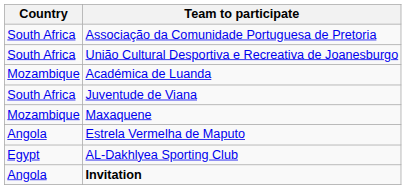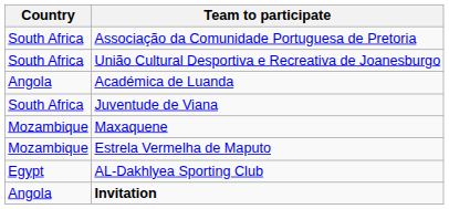 <table class="wikitable">
 <tr>
 <th>Country</th>
 <th>Team to participate</th>
 </tr>
 <tr>
 <td> <a href='#'>South Africa</a></td>
 <td><a href='#'>Associação da Comunidade Portuguesa de Pretoria</a></td>
 </tr>
 <tr>
 <td> <a href='#'>South Africa</a></td>
 <td><a href='#'>União Cultural Desportiva e Recreativa de Joanesburgo</a></td>
 </tr>
 <tr>
-<td> <a href='#'>Mozambique</a></td>
+<td> <a href='#'>Angola</a></td>
 <td><a href='#'>Académica de Luanda</a></td>
 </tr>
 <tr>
 <td> <a href='#'>South Africa</a></td>
 <td><a href='#'>Juventude de Viana</a></td>
 </tr>
 <tr>
 <td> <a href='#'>Mozambique</a></td>
 <td><a href='#'>Maxaquene</a></td>
 </tr>
 <tr>
-<td> <a href='#'>Angola</a></td>
+<td> <a href='#'>Mozambique</a></td>
 <td><a href='#'>Estrela Vermelha de Maputo</a></td>
 </tr>
 <tr>
 <td> <a href='#'>Egypt</a></td>
 <td><a href='#'>AL-Dakhlyea Sporting Club</a></td>
 </tr>
 <tr>
 <td> <a href='#'>Angola</a></td>
 <td><strong>Invitation</strong></td>
 </tr>
 </table>
